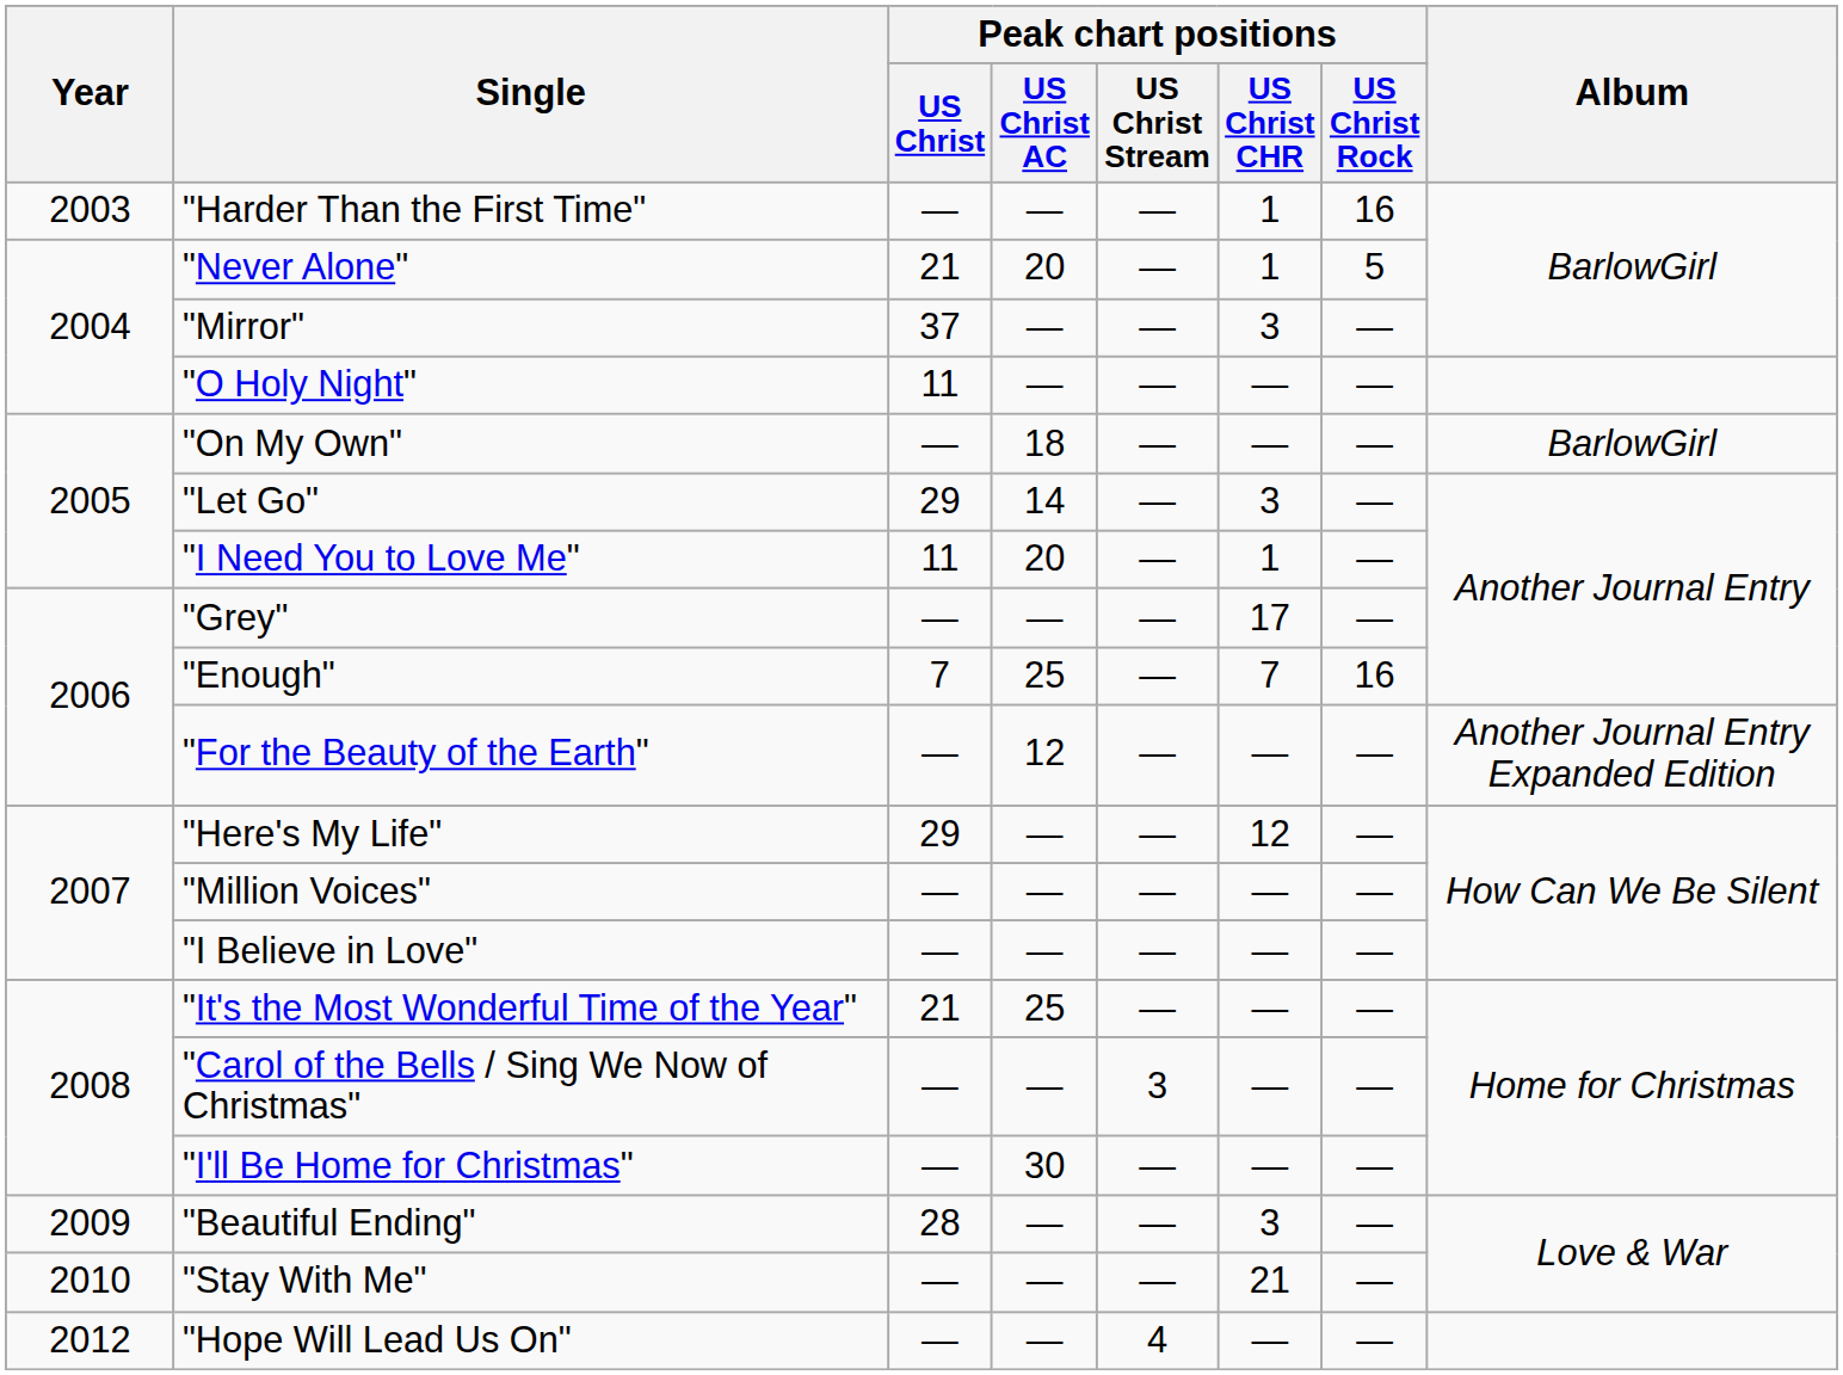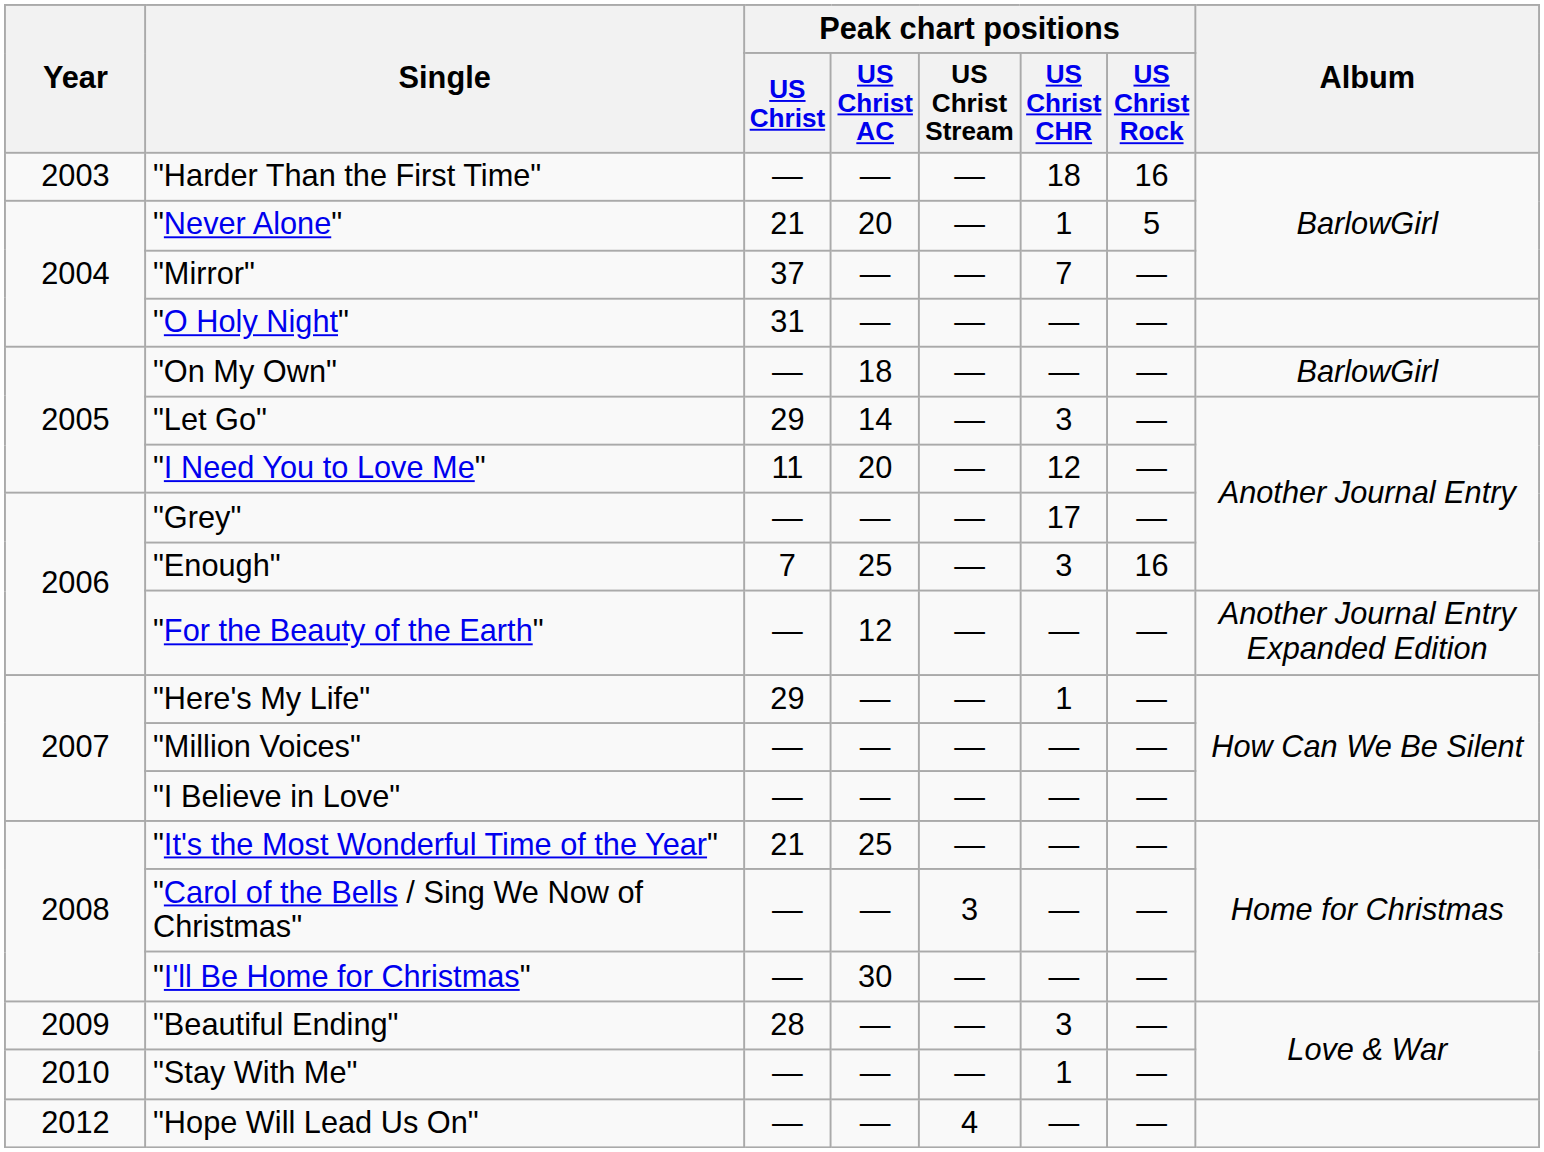 <table class="wikitable" style="width: 800px; text-align: center;">
 <tr>
 <th rowspan="2" style="width:10%;">Year</th>
 <th rowspan="2" style="width:45%;">Single</th>
 <th colspan="5" style="width:20%;">Peak chart positions</th>
 <th rowspan="2" style="width:25%;">Album</th>
 </tr>
 <tr>
 <th scope="col" style="width:3em;font-size:85%;"><a href='#'>US<br>Christ</a><br></th>
 <th scope="col" style="width:3em;font-size:85%;"><a href='#'>US<br>Christ<br>AC</a><br></th>
 <th scope="col" style="width:3em;font-size:85%;">US<br>Christ<br>Stream<br></th>
 <th scope="col" style="width:3em;font-size:85%;"><a href='#'>US<br>Christ<br>CHR</a><br></th>
 <th scope="col" style="width:3em;font-size:85%;"><a href='#'>US<br>Christ<br>Rock</a><br></th>
 </tr>
 <tr>
 <td>2003</td>
 <td align="left">"Harder Than the First Time"</td>
 <td>—</td>
 <td>—</td>
 <td>—</td>
-<td>1</td>
+<td>18</td>
 <td>16</td>
 <td rowspan="3"><em>BarlowGirl</em></td>
 </tr>
 <tr>
 <td rowspan="3">2004</td>
 <td align="left">"<a href='#'>Never Alone</a>"</td>
 <td>21</td>
 <td>20</td>
 <td>—</td>
 <td>1</td>
 <td>5</td>
 </tr>
 <tr>
 <td align="left">"Mirror"</td>
 <td>37</td>
 <td>—</td>
 <td>—</td>
-<td>3</td>
+<td>7</td>
 <td>—</td>
 </tr>
 <tr>
 <td align="left">"<a href='#'>O Holy Night</a>"</td>
-<td>11</td>
+<td>31</td>
 <td>—</td>
 <td>—</td>
 <td>—</td>
 <td>—</td>
 <td></td>
 </tr>
 <tr>
 <td rowspan="3">2005</td>
 <td align="left">"On My Own"</td>
 <td>—</td>
 <td>18</td>
 <td>—</td>
 <td>—</td>
 <td>—</td>
 <td><em>BarlowGirl</em></td>
 </tr>
 <tr>
 <td align="left">"Let Go"</td>
 <td>29</td>
 <td>14</td>
 <td>—</td>
 <td>3</td>
 <td>—</td>
 <td rowspan="4"><em>Another Journal Entry</em></td>
 </tr>
 <tr>
 <td align="left">"<a href='#'>I Need You to Love Me</a>"</td>
 <td>11</td>
 <td>20</td>
 <td>—</td>
-<td>1</td>
+<td>12</td>
 <td>—</td>
 </tr>
 <tr>
 <td rowspan="3">2006</td>
 <td align="left">"Grey"</td>
 <td>—</td>
 <td>—</td>
 <td>—</td>
 <td>17</td>
 <td>—</td>
 </tr>
 <tr>
 <td align="left">"Enough"</td>
 <td>7</td>
 <td>25</td>
 <td>—</td>
-<td>7</td>
+<td>3</td>
 <td>16</td>
 </tr>
 <tr>
 <td align="left">"<a href='#'>For the Beauty of the Earth</a>"</td>
 <td>—</td>
 <td>12</td>
 <td>—</td>
 <td>—</td>
 <td>—</td>
 <td><em>Another Journal Entry Expanded Edition</em></td>
 </tr>
 <tr>
 <td rowspan="3">2007</td>
 <td align="left">"Here's My Life"</td>
 <td>29</td>
 <td>—</td>
 <td>—</td>
-<td>12</td>
+<td>1</td>
 <td>—</td>
 <td rowspan="3"><em>How Can We Be Silent</em></td>
 </tr>
 <tr>
 <td align="left">"Million Voices"</td>
 <td>—</td>
 <td>—</td>
 <td>—</td>
 <td>—</td>
 <td>—</td>
 </tr>
 <tr>
 <td align="left">"I Believe in Love"</td>
 <td>—</td>
 <td>—</td>
 <td>—</td>
 <td>—</td>
 <td>—</td>
 </tr>
 <tr>
 <td rowspan="3">2008</td>
 <td align="left">"<a href='#'>It's the Most Wonderful Time of the Year</a>"</td>
 <td>21</td>
 <td>25</td>
 <td>—</td>
 <td>—</td>
 <td>—</td>
 <td rowspan="3"><em>Home for Christmas</em></td>
 </tr>
 <tr>
 <td align="left">"<a href='#'>Carol of the Bells</a> / Sing We Now of Christmas"</td>
 <td>—</td>
 <td>—</td>
 <td>3</td>
 <td>—</td>
 <td>—</td>
 </tr>
 <tr>
 <td align="left">"<a href='#'>I'll Be Home for Christmas</a>"</td>
 <td>—</td>
 <td>30</td>
 <td>—</td>
 <td>—</td>
 <td>—</td>
 </tr>
 <tr>
 <td>2009</td>
 <td align="left">"Beautiful Ending"</td>
 <td>28</td>
 <td>—</td>
 <td>—</td>
 <td>3</td>
 <td>—</td>
 <td rowspan="2"><em>Love & War</em></td>
 </tr>
 <tr>
 <td>2010</td>
 <td align="left">"Stay With Me"</td>
 <td>—</td>
 <td>—</td>
 <td>—</td>
-<td>21</td>
+<td>1</td>
 <td>—</td>
 </tr>
 <tr>
 <td>2012</td>
 <td align="left">"Hope Will Lead Us On"</td>
 <td>—</td>
 <td>—</td>
 <td>4</td>
 <td>—</td>
 <td>—</td>
 <td></td>
 </tr>
 </table>
